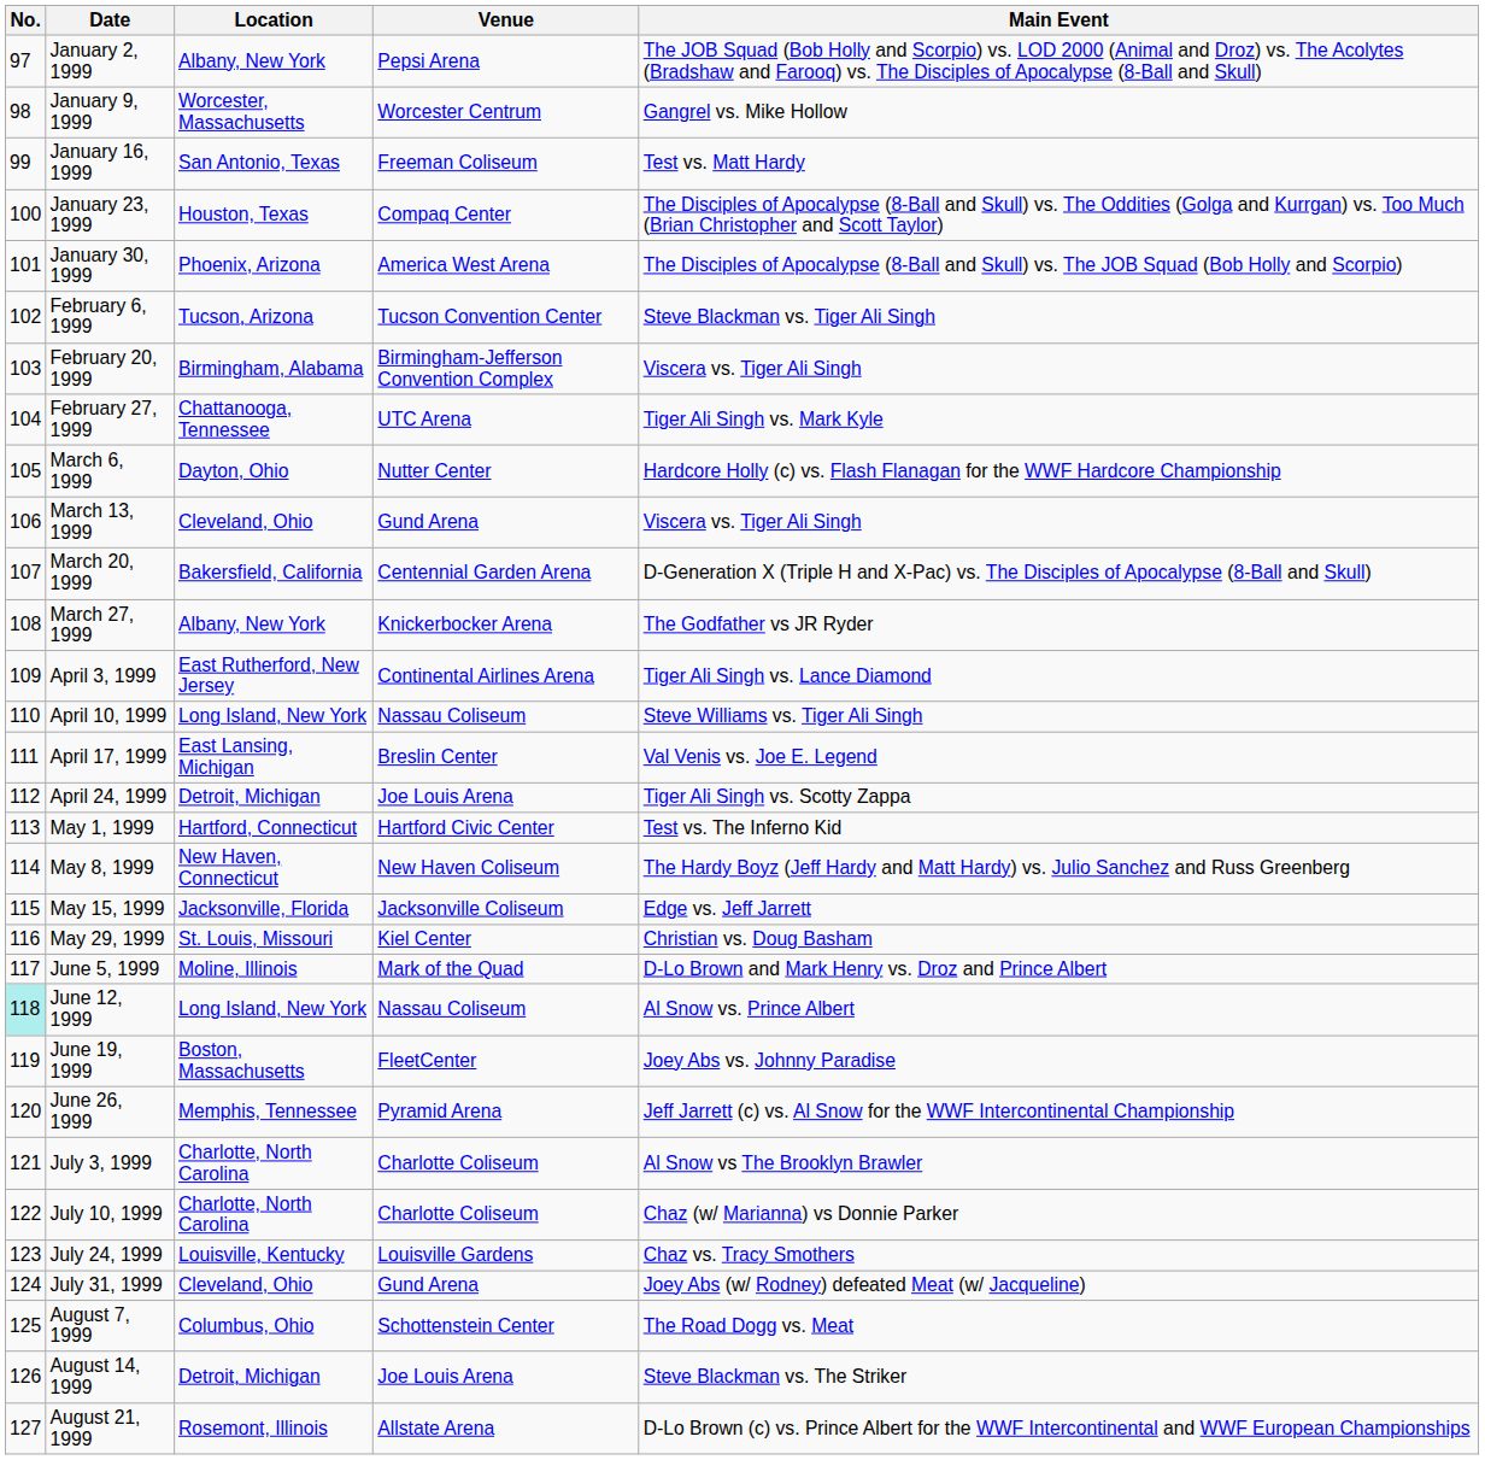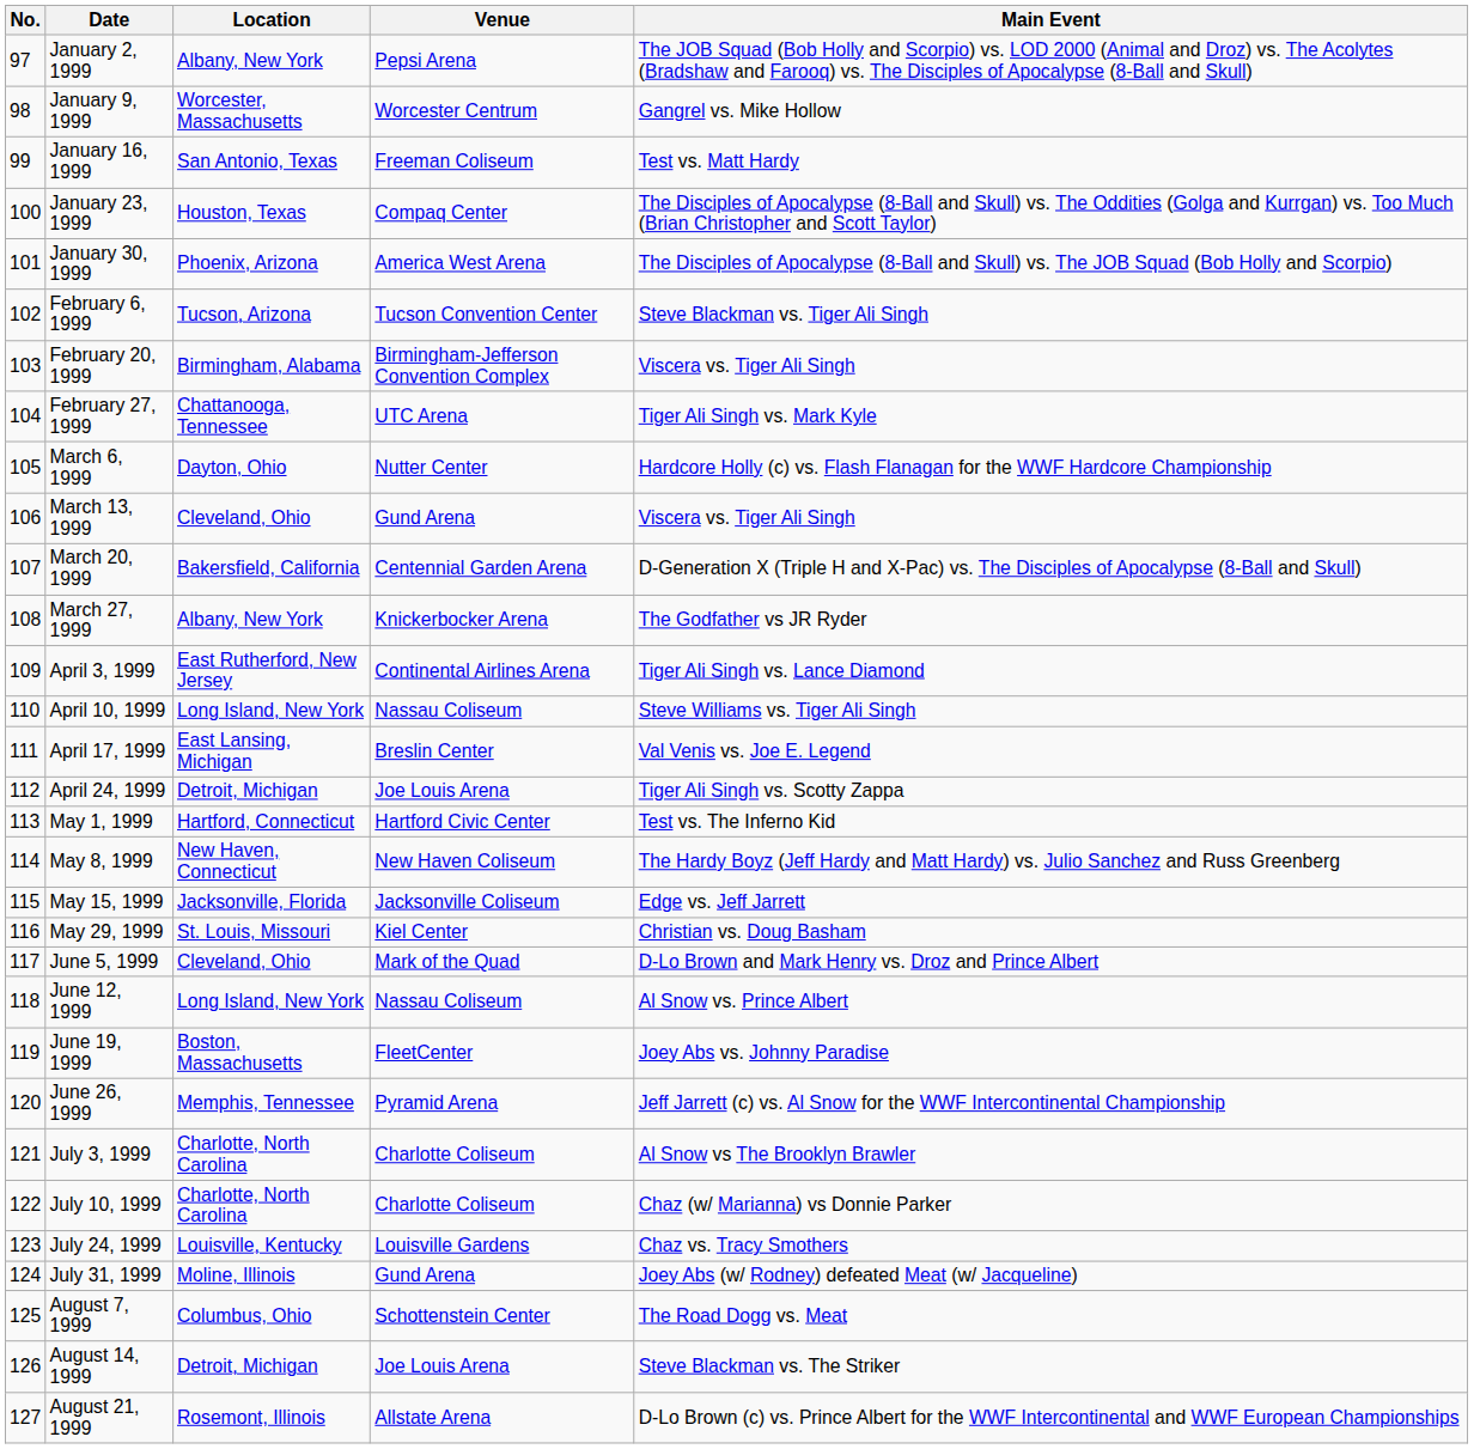 <table class="wikitable sortable">
 <tr>
 <th>No.</th>
 <th>Date</th>
 <th>Location</th>
 <th>Venue</th>
 <th>Main Event</th>
 </tr>
 <tr>
 <td>97</td>
 <td>January 2, 1999</td>
 <td><a href='#'>Albany, New York</a></td>
 <td><a href='#'>Pepsi Arena</a></td>
 <td><a href='#'>The JOB Squad</a> (<a href='#'>Bob Holly</a> and <a href='#'>Scorpio</a>) vs. <a href='#'>LOD 2000</a> (<a href='#'>Animal</a> and <a href='#'>Droz</a>) vs. <a href='#'>The Acolytes</a> (<a href='#'>Bradshaw</a> and <a href='#'>Farooq</a>) vs. <a href='#'>The Disciples of Apocalypse</a> (<a href='#'>8-Ball</a> and <a href='#'>Skull</a>)</td>
 </tr>
 <tr>
 <td>98</td>
 <td>January 9, 1999</td>
 <td><a href='#'>Worcester, Massachusetts</a></td>
 <td><a href='#'>Worcester Centrum</a></td>
 <td><a href='#'>Gangrel</a> vs. Mike Hollow</td>
 </tr>
 <tr>
 <td>99</td>
 <td>January 16, 1999</td>
 <td><a href='#'>San Antonio, Texas</a></td>
 <td><a href='#'>Freeman Coliseum</a></td>
 <td><a href='#'>Test</a> vs. <a href='#'>Matt Hardy</a></td>
 </tr>
 <tr>
 <td>100</td>
 <td>January 23, 1999</td>
 <td><a href='#'>Houston, Texas</a></td>
 <td><a href='#'>Compaq Center</a></td>
 <td><a href='#'>The Disciples of Apocalypse</a> (<a href='#'>8-Ball</a> and <a href='#'>Skull</a>)  vs. <a href='#'>The Oddities</a> (<a href='#'>Golga</a> and <a href='#'>Kurrgan</a>) vs. <a href='#'>Too Much</a> (<a href='#'>Brian Christopher</a> and <a href='#'>Scott Taylor</a>)</td>
 </tr>
 <tr>
 <td>101</td>
 <td>January 30, 1999</td>
 <td><a href='#'>Phoenix, Arizona</a></td>
 <td><a href='#'>America West Arena</a></td>
 <td><a href='#'>The Disciples of Apocalypse</a> (<a href='#'>8-Ball</a> and <a href='#'>Skull</a>)  vs. <a href='#'>The JOB Squad</a> (<a href='#'>Bob Holly</a> and <a href='#'>Scorpio</a>)</td>
 </tr>
 <tr>
 <td>102</td>
 <td>February 6, 1999</td>
 <td><a href='#'>Tucson, Arizona</a></td>
 <td><a href='#'>Tucson Convention Center</a></td>
 <td><a href='#'>Steve Blackman</a> vs. <a href='#'>Tiger Ali Singh</a></td>
 </tr>
 <tr>
 <td>103</td>
 <td>February 20, 1999</td>
 <td><a href='#'>Birmingham, Alabama</a></td>
 <td><a href='#'>Birmingham-Jefferson Convention Complex</a></td>
 <td><a href='#'>Viscera</a> vs. <a href='#'>Tiger Ali Singh</a></td>
 </tr>
 <tr>
 <td>104</td>
 <td>February 27, 1999</td>
 <td><a href='#'>Chattanooga, Tennessee</a></td>
 <td><a href='#'>UTC Arena</a></td>
 <td><a href='#'>Tiger Ali Singh</a> vs. <a href='#'>Mark Kyle</a></td>
 </tr>
 <tr>
 <td>105</td>
 <td>March 6, 1999</td>
 <td><a href='#'>Dayton, Ohio</a></td>
 <td><a href='#'>Nutter Center</a></td>
 <td><a href='#'>Hardcore Holly</a> (c) vs. <a href='#'>Flash Flanagan</a> for the <a href='#'>WWF Hardcore Championship</a></td>
 </tr>
 <tr>
 <td>106</td>
 <td>March 13, 1999</td>
 <td><a href='#'>Cleveland, Ohio</a></td>
 <td><a href='#'>Gund Arena</a></td>
 <td><a href='#'>Viscera</a> vs. <a href='#'>Tiger Ali Singh</a></td>
 </tr>
 <tr>
 <td>107</td>
 <td>March 20, 1999</td>
 <td><a href='#'>Bakersfield, California</a></td>
 <td><a href='#'>Centennial Garden Arena</a></td>
 <td>D-Generation X (Triple H and X-Pac) vs. <a href='#'>The Disciples of Apocalypse</a> (<a href='#'>8-Ball</a> and <a href='#'>Skull</a>)</td>
 </tr>
 <tr>
 <td>108</td>
 <td>March 27, 1999</td>
 <td><a href='#'>Albany, New York</a></td>
 <td><a href='#'>Knickerbocker Arena</a></td>
 <td><a href='#'>The Godfather</a> vs JR Ryder</td>
 </tr>
 <tr>
 <td>109</td>
 <td>April 3, 1999</td>
 <td><a href='#'>East Rutherford, New Jersey</a></td>
 <td><a href='#'>Continental Airlines Arena</a></td>
 <td><a href='#'>Tiger Ali Singh</a> vs. <a href='#'>Lance Diamond</a></td>
 </tr>
 <tr>
 <td>110</td>
 <td>April 10, 1999</td>
 <td><a href='#'>Long Island, New York</a></td>
 <td><a href='#'>Nassau Coliseum</a></td>
 <td><a href='#'>Steve Williams</a> vs. <a href='#'>Tiger Ali Singh</a></td>
 </tr>
 <tr>
 <td>111</td>
 <td>April 17, 1999</td>
 <td><a href='#'>East Lansing, Michigan</a></td>
 <td><a href='#'>Breslin Center</a></td>
 <td><a href='#'>Val Venis</a> vs. <a href='#'>Joe E. Legend</a></td>
 </tr>
 <tr>
 <td>112</td>
 <td>April 24, 1999</td>
 <td><a href='#'>Detroit, Michigan</a></td>
 <td><a href='#'>Joe Louis Arena</a></td>
 <td><a href='#'>Tiger Ali Singh</a> vs. Scotty Zappa</td>
 </tr>
 <tr>
 <td>113</td>
 <td>May 1, 1999</td>
 <td><a href='#'>Hartford, Connecticut</a></td>
 <td><a href='#'>Hartford Civic Center</a></td>
 <td><a href='#'>Test</a> vs. The Inferno Kid</td>
 </tr>
 <tr>
 <td>114</td>
 <td>May 8, 1999</td>
 <td><a href='#'>New Haven, Connecticut</a></td>
 <td><a href='#'>New Haven Coliseum</a></td>
 <td><a href='#'>The Hardy Boyz</a> (<a href='#'>Jeff Hardy</a> and <a href='#'>Matt Hardy</a>) vs. <a href='#'>Julio Sanchez</a> and Russ Greenberg</td>
 </tr>
 <tr>
 <td>115</td>
 <td>May 15, 1999</td>
 <td><a href='#'>Jacksonville, Florida</a></td>
 <td><a href='#'>Jacksonville Coliseum</a></td>
 <td><a href='#'>Edge</a> vs. <a href='#'>Jeff Jarrett</a></td>
 </tr>
 <tr>
 <td>116</td>
 <td>May 29, 1999</td>
 <td><a href='#'>St. Louis, Missouri</a></td>
 <td><a href='#'>Kiel Center</a></td>
 <td><a href='#'>Christian</a> vs. <a href='#'>Doug Basham</a></td>
 </tr>
 <tr>
 <td>117</td>
 <td>June 5, 1999</td>
-<td><a href='#'>Moline, Illinois</a></td>
+<td><a href='#'>Cleveland, Ohio</a></td>
 <td><a href='#'>Mark of the Quad</a></td>
 <td><a href='#'>D-Lo Brown</a> and <a href='#'>Mark Henry</a> vs. <a href='#'>Droz</a> and <a href='#'>Prince Albert</a></td>
 </tr>
 <tr>
-<td style="background: paleturquoise;">118</td>
+<td>118</td>
 <td>June 12, 1999</td>
 <td><a href='#'>Long Island, New York</a></td>
 <td><a href='#'>Nassau Coliseum</a></td>
 <td><a href='#'>Al Snow</a> vs. <a href='#'>Prince Albert</a></td>
 </tr>
 <tr>
 <td>119</td>
 <td>June 19, 1999</td>
 <td><a href='#'>Boston, Massachusetts</a></td>
 <td><a href='#'>FleetCenter</a></td>
 <td><a href='#'>Joey Abs</a> vs. <a href='#'>Johnny Paradise</a></td>
 </tr>
 <tr>
 <td>120</td>
 <td>June 26, 1999</td>
 <td><a href='#'>Memphis, Tennessee</a></td>
 <td><a href='#'>Pyramid Arena</a></td>
 <td><a href='#'>Jeff Jarrett</a> (c) vs. <a href='#'>Al Snow</a> for the <a href='#'>WWF Intercontinental Championship</a></td>
 </tr>
 <tr>
 <td>121</td>
 <td>July 3, 1999</td>
 <td><a href='#'>Charlotte, North Carolina</a></td>
 <td><a href='#'>Charlotte Coliseum</a></td>
 <td><a href='#'>Al Snow</a> vs <a href='#'>The Brooklyn Brawler</a></td>
 </tr>
 <tr>
 <td>122</td>
 <td>July 10, 1999</td>
 <td><a href='#'>Charlotte, North Carolina</a></td>
 <td><a href='#'>Charlotte Coliseum</a></td>
 <td><a href='#'>Chaz</a> (w/ <a href='#'>Marianna</a>) vs Donnie Parker</td>
 </tr>
 <tr>
 <td>123</td>
 <td>July 24, 1999</td>
 <td><a href='#'>Louisville, Kentucky</a></td>
 <td><a href='#'>Louisville Gardens</a></td>
 <td><a href='#'>Chaz</a> vs. <a href='#'>Tracy Smothers</a></td>
 </tr>
 <tr>
 <td>124</td>
 <td>July 31, 1999</td>
-<td><a href='#'>Cleveland, Ohio</a></td>
+<td><a href='#'>Moline, Illinois</a></td>
 <td><a href='#'>Gund Arena</a></td>
 <td><a href='#'>Joey Abs</a> (w/ <a href='#'>Rodney</a>) defeated <a href='#'>Meat</a> (w/ <a href='#'>Jacqueline</a>)</td>
 </tr>
 <tr>
 <td>125</td>
 <td>August 7, 1999</td>
 <td><a href='#'>Columbus, Ohio</a></td>
 <td><a href='#'>Schottenstein Center</a></td>
 <td><a href='#'>The Road Dogg</a> vs. <a href='#'>Meat</a></td>
 </tr>
 <tr>
 <td>126</td>
 <td>August 14, 1999</td>
 <td><a href='#'>Detroit, Michigan</a></td>
 <td><a href='#'>Joe Louis Arena</a></td>
 <td><a href='#'>Steve Blackman</a> vs. The Striker</td>
 </tr>
 <tr>
 <td>127</td>
 <td>August 21, 1999</td>
 <td><a href='#'>Rosemont, Illinois</a></td>
 <td><a href='#'>Allstate Arena</a></td>
 <td>D-Lo Brown (c) vs. Prince Albert for the <a href='#'>WWF Intercontinental</a> and <a href='#'>WWF European Championships</a></td>
 </tr>
 </table>
